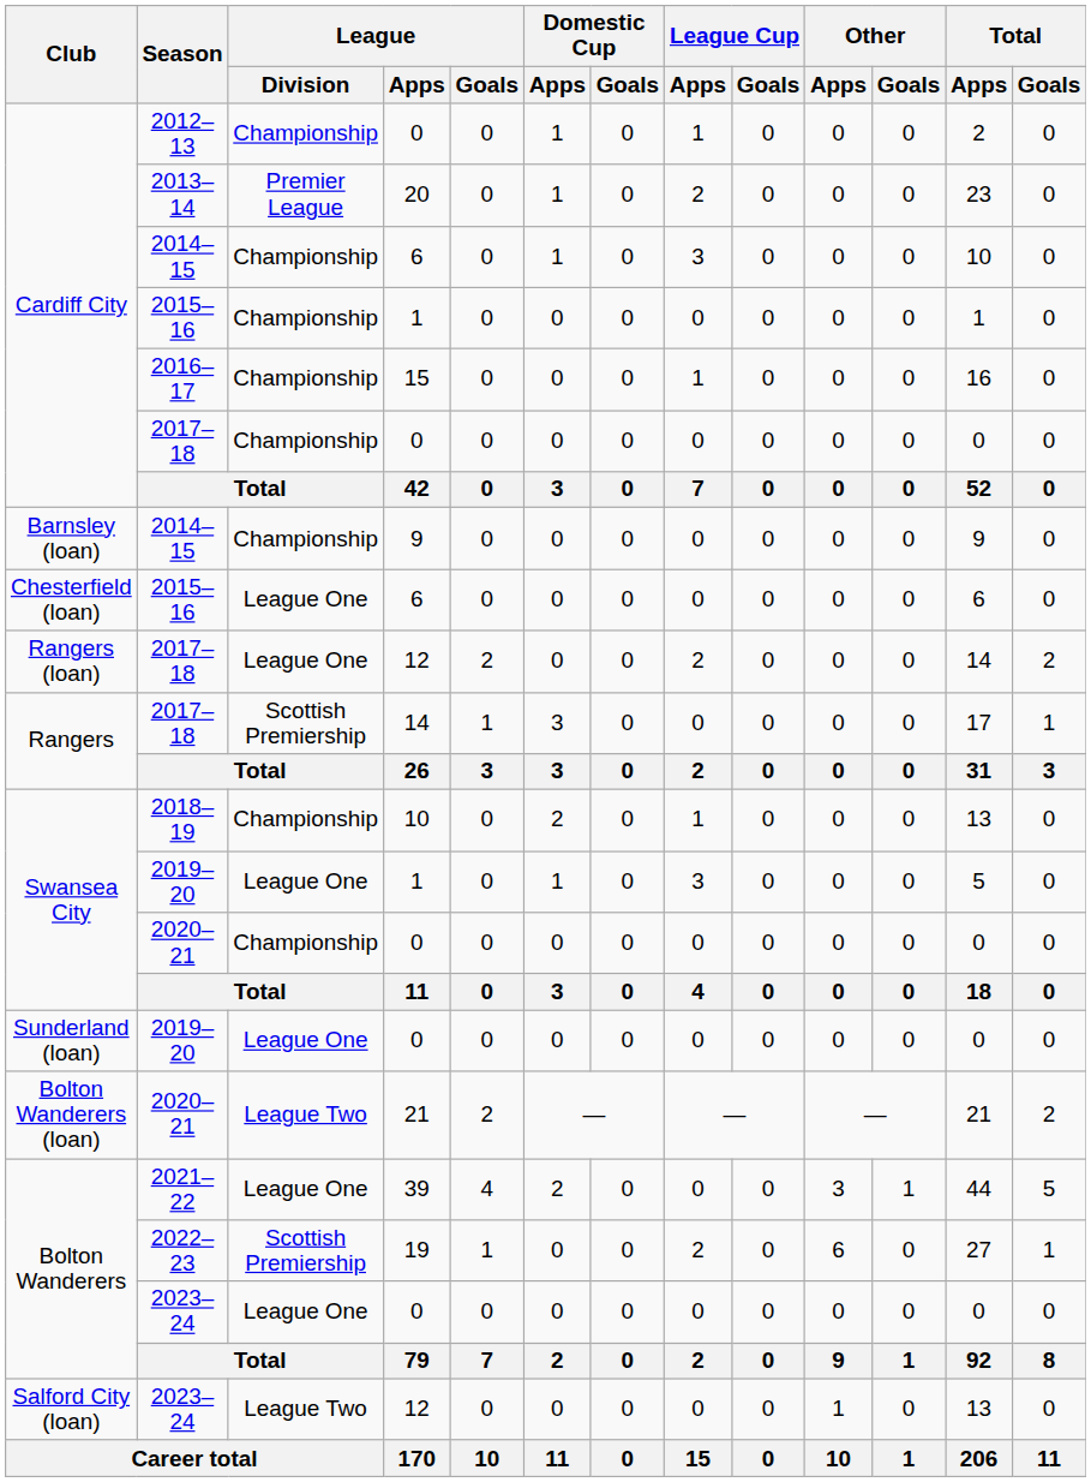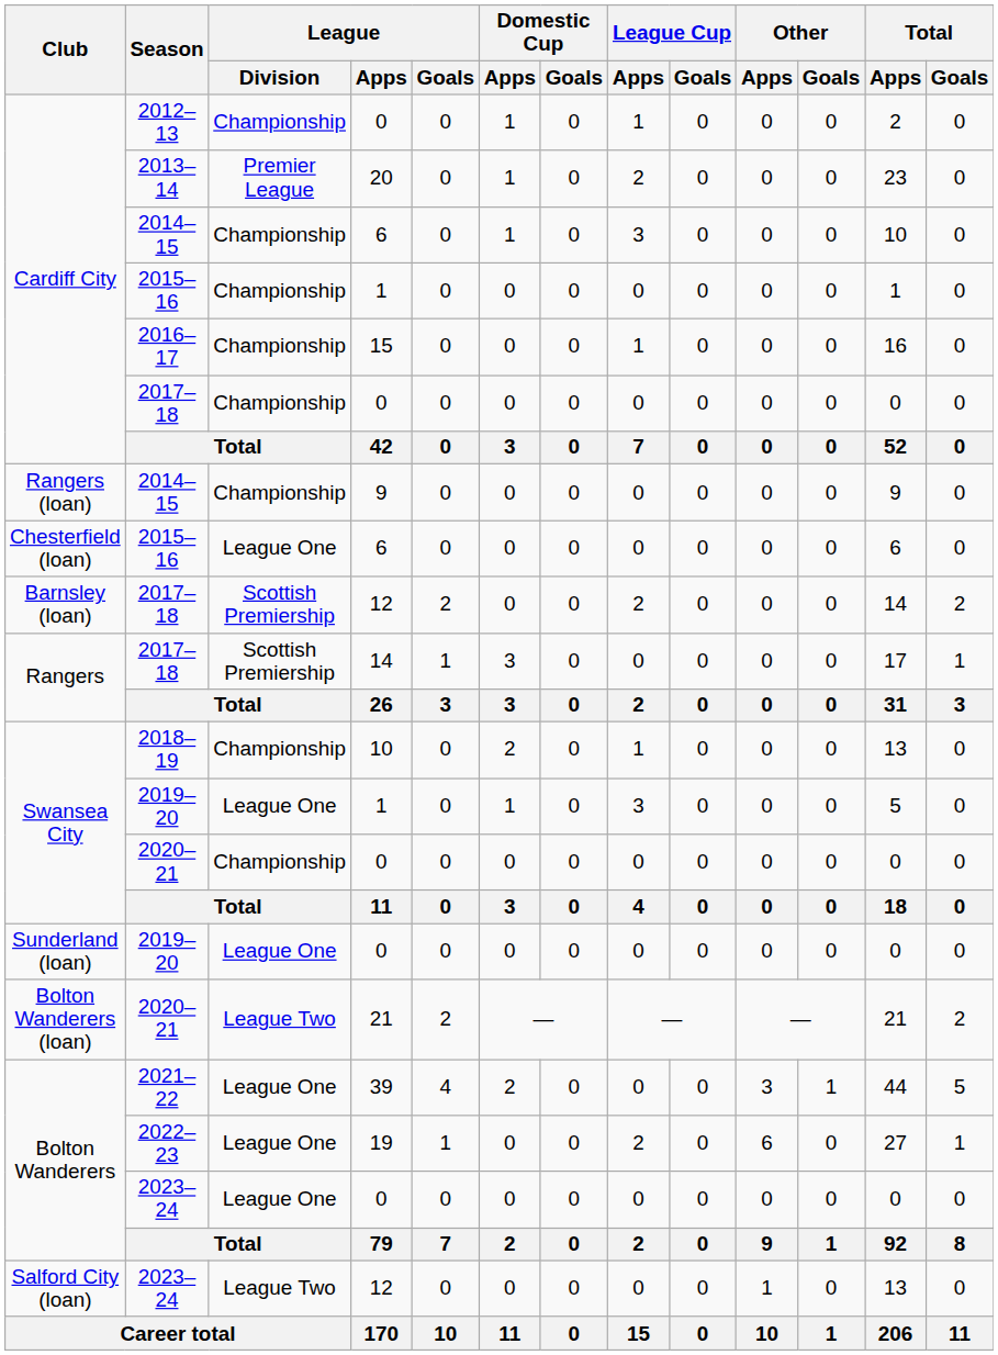 <table class="wikitable" style="text-align:center">
 <tr>
 <th rowspan="2">Club</th>
 <th rowspan="2">Season</th>
 <th colspan="3">League</th>
 <th colspan="2">Domestic Cup</th>
 <th colspan="2"><a href='#'>League Cup</a></th>
 <th colspan="2">Other</th>
 <th colspan="2">Total</th>
 </tr>
 <tr>
 <th>Division</th>
 <th>Apps</th>
 <th>Goals</th>
 <th>Apps</th>
 <th>Goals</th>
 <th>Apps</th>
 <th>Goals</th>
 <th>Apps</th>
 <th>Goals</th>
 <th>Apps</th>
 <th>Goals</th>
 </tr>
 <tr>
 <td rowspan="7"><a href='#'>Cardiff City</a></td>
 <td><a href='#'>2012–13</a></td>
 <td><a href='#'>Championship</a></td>
 <td>0</td>
 <td>0</td>
 <td>1</td>
 <td>0</td>
 <td>1</td>
 <td>0</td>
 <td>0</td>
 <td>0</td>
 <td>2</td>
 <td>0</td>
 </tr>
 <tr>
 <td><a href='#'>2013–14</a></td>
 <td><a href='#'>Premier League</a></td>
 <td>20</td>
 <td>0</td>
 <td>1</td>
 <td>0</td>
 <td>2</td>
 <td>0</td>
 <td>0</td>
 <td>0</td>
 <td>23</td>
 <td>0</td>
 </tr>
 <tr>
 <td><a href='#'>2014–15</a></td>
 <td>Championship</td>
 <td>6</td>
 <td>0</td>
 <td>1</td>
 <td>0</td>
 <td>3</td>
 <td>0</td>
 <td>0</td>
 <td>0</td>
 <td>10</td>
 <td>0</td>
 </tr>
 <tr>
 <td><a href='#'>2015–16</a></td>
 <td>Championship</td>
 <td>1</td>
 <td>0</td>
 <td>0</td>
 <td>0</td>
 <td>0</td>
 <td>0</td>
 <td>0</td>
 <td>0</td>
 <td>1</td>
 <td>0</td>
 </tr>
 <tr>
 <td><a href='#'>2016–17</a></td>
 <td>Championship</td>
 <td>15</td>
 <td>0</td>
 <td>0</td>
 <td>0</td>
 <td>1</td>
 <td>0</td>
 <td>0</td>
 <td>0</td>
 <td>16</td>
 <td>0</td>
 </tr>
 <tr>
 <td><a href='#'>2017–18</a></td>
 <td>Championship</td>
 <td>0</td>
 <td>0</td>
 <td>0</td>
 <td>0</td>
 <td>0</td>
 <td>0</td>
 <td>0</td>
 <td>0</td>
 <td>0</td>
 <td>0</td>
 </tr>
 <tr>
 <th colspan="2">Total</th>
 <th>42</th>
 <th>0</th>
 <th>3</th>
 <th>0</th>
 <th>7</th>
 <th>0</th>
 <th>0</th>
 <th>0</th>
 <th>52</th>
 <th>0</th>
 </tr>
 <tr>
-<td><a href='#'>Barnsley</a> (loan)</td>
+<td><a href='#'>Rangers</a> (loan)</td>
 <td><a href='#'>2014–15</a></td>
 <td>Championship</td>
 <td>9</td>
 <td>0</td>
 <td>0</td>
 <td>0</td>
 <td>0</td>
 <td>0</td>
 <td>0</td>
 <td>0</td>
 <td>9</td>
 <td>0</td>
 </tr>
 <tr>
 <td><a href='#'>Chesterfield</a> (loan)</td>
 <td><a href='#'>2015–16</a></td>
 <td>League One</td>
 <td>6</td>
 <td>0</td>
 <td>0</td>
 <td>0</td>
 <td>0</td>
 <td>0</td>
 <td>0</td>
 <td>0</td>
 <td>6</td>
 <td>0</td>
 </tr>
 <tr>
-<td><a href='#'>Rangers</a> (loan)</td>
+<td><a href='#'>Barnsley</a> (loan)</td>
 <td><a href='#'>2017–18</a></td>
-<td>League One</td>
+<td><a href='#'>Scottish Premiership</a></td>
 <td>12</td>
 <td>2</td>
 <td>0</td>
 <td>0</td>
 <td>2</td>
 <td>0</td>
 <td>0</td>
 <td>0</td>
 <td>14</td>
 <td>2</td>
 </tr>
 <tr>
 <td rowspan="2">Rangers</td>
 <td><a href='#'>2017–18</a></td>
 <td>Scottish Premiership</td>
 <td>14</td>
 <td>1</td>
 <td>3</td>
 <td>0</td>
 <td>0</td>
 <td>0</td>
 <td>0</td>
 <td>0</td>
 <td>17</td>
 <td>1</td>
 </tr>
 <tr>
 <th colspan="2">Total</th>
 <th>26</th>
 <th>3</th>
 <th>3</th>
 <th>0</th>
 <th>2</th>
 <th>0</th>
 <th>0</th>
 <th>0</th>
 <th>31</th>
 <th>3</th>
 </tr>
 <tr>
 <td rowspan="4"><a href='#'>Swansea City</a></td>
 <td><a href='#'>2018–19</a></td>
 <td>Championship</td>
 <td>10</td>
 <td>0</td>
 <td>2</td>
 <td>0</td>
 <td>1</td>
 <td>0</td>
 <td>0</td>
 <td>0</td>
 <td>13</td>
 <td>0</td>
 </tr>
 <tr>
 <td><a href='#'>2019–20</a></td>
 <td>League One</td>
 <td>1</td>
 <td>0</td>
 <td>1</td>
 <td>0</td>
 <td>3</td>
 <td>0</td>
 <td>0</td>
 <td>0</td>
 <td>5</td>
 <td>0</td>
 </tr>
 <tr>
 <td><a href='#'>2020–21</a></td>
 <td>Championship</td>
 <td>0</td>
 <td>0</td>
 <td>0</td>
 <td>0</td>
 <td>0</td>
 <td>0</td>
 <td>0</td>
 <td>0</td>
 <td>0</td>
 <td>0</td>
 </tr>
 <tr>
 <th colspan="2">Total</th>
 <th>11</th>
 <th>0</th>
 <th>3</th>
 <th>0</th>
 <th>4</th>
 <th>0</th>
 <th>0</th>
 <th>0</th>
 <th>18</th>
 <th>0</th>
 </tr>
 <tr>
 <td><a href='#'>Sunderland</a> (loan)</td>
 <td><a href='#'>2019–20</a></td>
 <td><a href='#'>League One</a></td>
 <td>0</td>
 <td>0</td>
 <td>0</td>
 <td>0</td>
 <td>0</td>
 <td>0</td>
 <td>0</td>
 <td>0</td>
 <td>0</td>
 <td>0</td>
 </tr>
 <tr>
 <td><a href='#'>Bolton Wanderers</a> (loan)</td>
 <td><a href='#'>2020–21</a></td>
 <td><a href='#'>League Two</a></td>
 <td>21</td>
 <td>2</td>
 <td colspan="2">—</td>
 <td colspan="2">—</td>
 <td colspan="2">—</td>
 <td>21</td>
 <td>2</td>
 </tr>
 <tr>
 <td rowspan="4">Bolton Wanderers</td>
 <td><a href='#'>2021–22</a></td>
 <td>League One</td>
 <td>39</td>
 <td>4</td>
 <td>2</td>
 <td>0</td>
 <td>0</td>
 <td>0</td>
 <td>3</td>
 <td>1</td>
 <td>44</td>
 <td>5</td>
 </tr>
 <tr>
 <td><a href='#'>2022–23</a></td>
-<td><a href='#'>Scottish Premiership</a></td>
+<td>League One</td>
 <td>19</td>
 <td>1</td>
 <td>0</td>
 <td>0</td>
 <td>2</td>
 <td>0</td>
 <td>6</td>
 <td>0</td>
 <td>27</td>
 <td>1</td>
 </tr>
 <tr>
 <td><a href='#'>2023–24</a></td>
 <td>League One</td>
 <td>0</td>
 <td>0</td>
 <td>0</td>
 <td>0</td>
 <td>0</td>
 <td>0</td>
 <td>0</td>
 <td>0</td>
 <td>0</td>
 <td>0</td>
 </tr>
 <tr>
 <th colspan="2">Total</th>
 <th>79</th>
 <th>7</th>
 <th>2</th>
 <th>0</th>
 <th>2</th>
 <th>0</th>
 <th>9</th>
 <th>1</th>
 <th>92</th>
 <th>8</th>
 </tr>
 <tr>
 <td><a href='#'>Salford City</a> (loan)</td>
 <td><a href='#'>2023–24</a></td>
 <td>League Two</td>
 <td>12</td>
 <td>0</td>
 <td>0</td>
 <td>0</td>
 <td>0</td>
 <td>0</td>
 <td>1</td>
 <td>0</td>
 <td>13</td>
 <td>0</td>
 </tr>
 <tr>
 <th colspan="3">Career total</th>
 <th>170</th>
 <th>10</th>
 <th>11</th>
 <th>0</th>
 <th>15</th>
 <th>0</th>
 <th>10</th>
 <th>1</th>
 <th>206</th>
 <th>11</th>
 </tr>
 </table>
